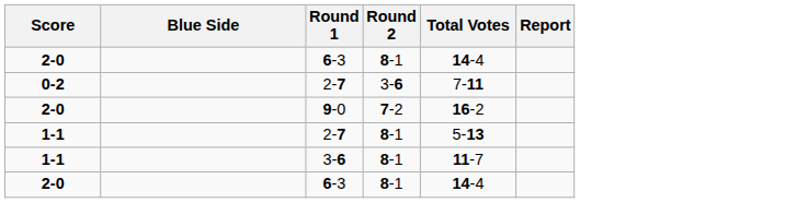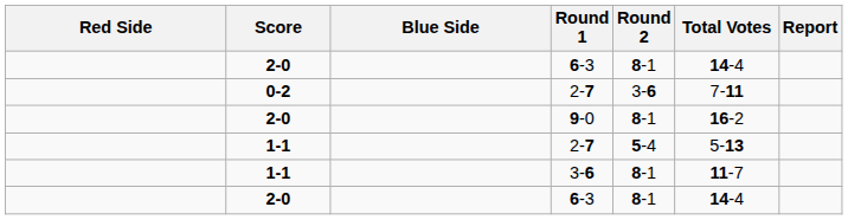 <table class="wikitable" style="text-align: center;">
 <tr>
+<th align="right" width="200">Red Side</th>
 <th width="90">Score</th>
 <th align="right" width="200">Blue Side</th>
 <th width="50">Round 1</th>
 <th width="50">Round 2</th>
 <th width="90">Total Votes</th>
 <th>Report</th>
 </tr>
 <tr>
+<td align=left><strong></strong></td>
 <td><strong>2-0</strong></td>
 <td align=left></td>
 <td><strong>6</strong>-3</td>
 <td><strong>8</strong>-1</td>
 <td><strong>14</strong>-4</td>
 <td></td>
 </tr>
 <tr>
+<td align=left></td>
 <td><strong>0-2</strong></td>
 <td align=left><strong></strong></td>
 <td>2-<strong>7</strong></td>
 <td>3-<strong>6</strong></td>
 <td>7-<strong>11</strong></td>
 <td></td>
 </tr>
 <tr>
+<td align=left><strong></strong></td>
 <td><strong>2-0</strong></td>
 <td align=left></td>
 <td><strong>9</strong>-0</td>
-<td><strong>7</strong>-2</td>
+<td><strong>8</strong>-1</td>
 <td><strong>16</strong>-2</td>
 <td></td>
 </tr>
 <tr>
+<td align=left></td>
 <td><strong>1-1</strong></td>
 <td align=left></td>
 <td>2-<strong>7</strong></td>
-<td><strong>8</strong>-1</td>
+<td><strong>5</strong>-4</td>
 <td>5-<strong>13</strong></td>
 <td></td>
 </tr>
 <tr>
+<td align=left></td>
 <td><strong>1-1</strong></td>
 <td align=left></td>
 <td>3-<strong>6</strong></td>
 <td><strong>8</strong>-1</td>
 <td><strong>11</strong>-7</td>
 <td></td>
 </tr>
 <tr>
+<td align=left><strong></strong></td>
 <td><strong>2-0</strong></td>
 <td align=left></td>
 <td><strong>6</strong>-3</td>
 <td><strong>8</strong>-1</td>
 <td><strong>14</strong>-4</td>
 <td></td>
 </tr>
 </table>
